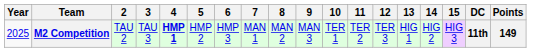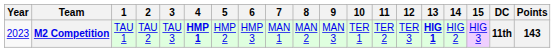 <table class="wikitable" style="text-align:center; font-size:85%">
 <tr>
 <th>Year</th>
 <th>Team</th>
+<th>1</th>
 <th>2</th>
 <th>3</th>
 <th>4</th>
 <th>5</th>
 <th>6</th>
 <th>7</th>
 <th>8</th>
 <th>9</th>
 <th>10</th>
 <th>11</th>
 <th>12</th>
 <th>13</th>
 <th>14</th>
 <th>15</th>
 <th>DC</th>
 <th>Points</th>
 </tr>
 <tr>
-<td><a href='#'>2025</a></td>
+<td><a href='#'>2023</a></td>
 <th nowrap><a href='#'>M2 Competition</a></th>
+<td style="background:#DFFFDF;"><a href='#'>TAU<br>1</a><br></td>
 <td style="background:#DFFFDF;"><a href='#'>TAU<br>2</a><br></td>
 <td style="background:#DFFFDF;"><a href='#'>TAU<br>3</a><br></td>
 <td style="background:#DFFFDF;"><strong><a href='#'>HMP<br>1</a><br></strong></td>
 <td style="background:#DFFFDF;"><a href='#'>HMP<br>2</a><br></td>
 <td style="background:#DFFFDF;"><a href='#'>HMP<br>3</a><br></td>
 <td style="background:#DFFFDF;"><a href='#'>MAN<br>1</a><br></td>
 <td style="background:#DFFFDF;"><a href='#'>MAN<br>2</a><br></td>
 <td style="background:#DFFFDF;"><a href='#'>MAN<br>3</a><br></td>
 <td style="background:#DFFFDF;"><a href='#'>TER<br>1</a><br></td>
 <td style="background:#DFFFDF;"><a href='#'>TER<br>2</a><br></td>
 <td style="background:#DFFFDF;"><a href='#'>TER<br>3</a><br></td>
-<td style="background:#DFFFDF;"><a href='#'>HIG<br>1</a><br></td>
+<td style="background:#DFFFDF;"><strong><a href='#'>HIG<br>1</a><br></strong></td>
 <td style="background:#DFFFDF;"><a href='#'>HIG<br>2</a><br></td>
 <td style="background:#efcfff;"><a href='#'>HIG<br>3</a><br></td>
 <th>11th</th>
-<th>149</th>
+<th>143</th>
 </tr>
 </table>
